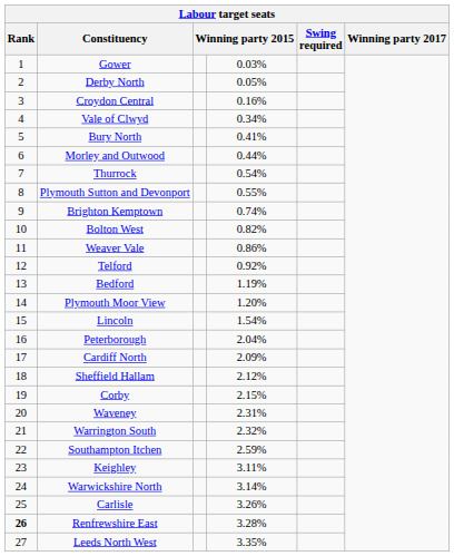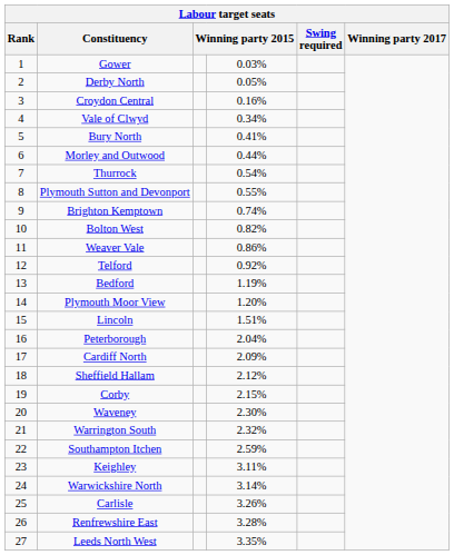 <table class="wikitable plainrowheaders sortable" style="text-align:center">
 <tr>
 <th colspan=7><a href='#'>Labour</a> target seats</th>
 </tr>
 <tr>
 <th>Rank</th>
 <th>Constituency</th>
 <th colspan=2>Winning party 2015</th>
 <th><a href='#'>Swing</a><br>required</th>
 <th colspan=2>Winning party 2017</th>
 </tr>
 <tr>
 <td>1</td>
 <td><a href='#'>Gower</a></td>
 <td></td>
 <td>0.03%</td>
 <td></td>
 </tr>
 <tr>
 <td>2</td>
 <td><a href='#'>Derby North</a></td>
 <td></td>
 <td>0.05%</td>
 <td></td>
 </tr>
 <tr>
 <td>3</td>
 <td><a href='#'>Croydon Central</a></td>
 <td></td>
 <td>0.16%</td>
 <td></td>
 </tr>
 <tr>
 <td>4</td>
 <td><a href='#'>Vale of Clwyd</a></td>
 <td></td>
 <td>0.34%</td>
 <td></td>
 </tr>
 <tr>
 <td>5</td>
 <td><a href='#'>Bury North</a></td>
 <td></td>
 <td>0.41%</td>
 <td></td>
 </tr>
 <tr>
 <td>6</td>
 <td><a href='#'>Morley and Outwood</a></td>
 <td></td>
 <td>0.44%</td>
 <td></td>
 </tr>
 <tr>
 <td>7</td>
 <td><a href='#'>Thurrock</a></td>
 <td></td>
 <td>0.54%</td>
 <td></td>
 </tr>
 <tr>
 <td>8</td>
 <td><a href='#'>Plymouth Sutton and Devonport</a></td>
 <td></td>
 <td>0.55%</td>
 <td></td>
 </tr>
 <tr>
 <td>9</td>
 <td><a href='#'>Brighton Kemptown</a></td>
 <td></td>
 <td>0.74%</td>
 <td></td>
 </tr>
 <tr>
 <td>10</td>
 <td><a href='#'>Bolton West</a></td>
 <td></td>
 <td>0.82%</td>
 <td></td>
 </tr>
 <tr>
 <td>11</td>
 <td><a href='#'>Weaver Vale</a></td>
 <td></td>
 <td>0.86%</td>
 <td></td>
 </tr>
 <tr>
 <td>12</td>
 <td><a href='#'>Telford</a></td>
 <td></td>
 <td>0.92%</td>
 <td></td>
 </tr>
 <tr>
 <td>13</td>
 <td><a href='#'>Bedford</a></td>
 <td></td>
 <td>1.19%</td>
 <td></td>
 </tr>
 <tr>
 <td>14</td>
 <td><a href='#'>Plymouth Moor View</a></td>
 <td></td>
 <td>1.20%</td>
 <td></td>
 </tr>
 <tr>
 <td>15</td>
 <td><a href='#'>Lincoln</a></td>
 <td></td>
-<td>1.54%</td>
+<td>1.51%</td>
 <td></td>
 </tr>
 <tr>
 <td>16</td>
 <td><a href='#'>Peterborough</a></td>
 <td></td>
 <td>2.04%</td>
 <td></td>
 </tr>
 <tr>
 <td>17</td>
 <td><a href='#'>Cardiff North</a></td>
 <td></td>
 <td>2.09%</td>
 <td></td>
 </tr>
 <tr>
 <td>18</td>
 <td><a href='#'>Sheffield Hallam</a></td>
 <td></td>
 <td>2.12%</td>
 <td></td>
 </tr>
 <tr>
 <td>19</td>
 <td><a href='#'>Corby</a></td>
 <td></td>
 <td>2.15%</td>
 <td></td>
 </tr>
 <tr>
 <td>20</td>
 <td><a href='#'>Waveney</a></td>
 <td></td>
-<td>2.31%</td>
+<td>2.30%</td>
 <td></td>
 </tr>
 <tr>
 <td>21</td>
 <td><a href='#'>Warrington South</a></td>
 <td></td>
 <td>2.32%</td>
 <td></td>
 </tr>
 <tr>
 <td>22</td>
 <td><a href='#'>Southampton Itchen</a></td>
 <td></td>
 <td>2.59%</td>
 <td></td>
 </tr>
 <tr>
 <td>23</td>
 <td><a href='#'>Keighley</a></td>
 <td></td>
 <td>3.11%</td>
 <td></td>
 </tr>
 <tr>
 <td>24</td>
 <td><a href='#'>Warwickshire North</a></td>
 <td></td>
 <td>3.14%</td>
 <td></td>
 </tr>
 <tr>
 <td>25</td>
 <td><a href='#'>Carlisle</a></td>
 <td></td>
 <td>3.26%</td>
 <td></td>
 </tr>
 <tr>
-<td><strong>26</strong></td>
+<td>26</td>
 <td><a href='#'>Renfrewshire East</a></td>
 <td></td>
 <td>3.28%</td>
 <td></td>
 </tr>
 <tr>
 <td>27</td>
 <td><a href='#'>Leeds North West</a></td>
 <td></td>
 <td>3.35%</td>
 <td></td>
 </tr>
 </table>
